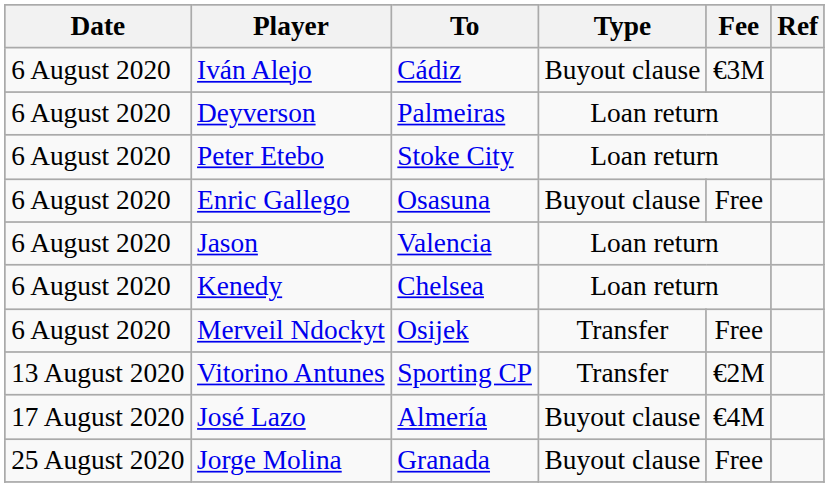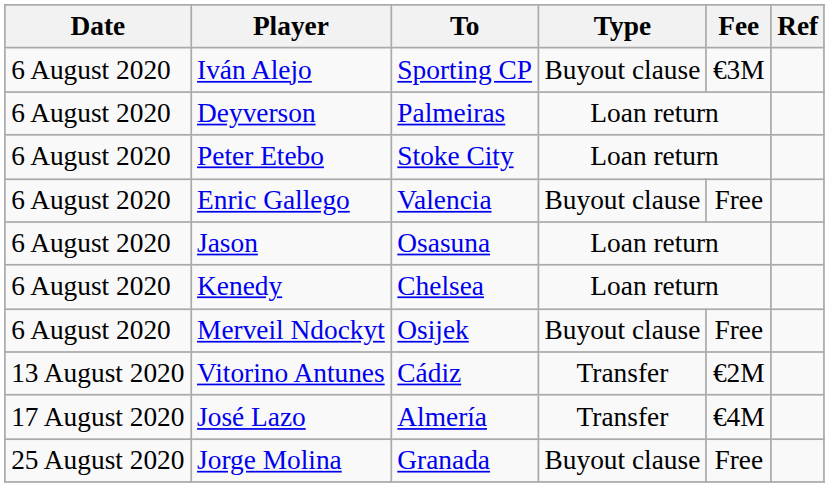 <table class="wikitable">
 <tr>
 <th>Date</th>
 <th>Player</th>
 <th>To</th>
 <th>Type</th>
 <th>Fee</th>
 <th>Ref</th>
 </tr>
 <tr>
 <td>6 August 2020</td>
 <td> <a href='#'>Iván Alejo</a></td>
-<td><a href='#'>Cádiz</a></td>
+<td> <a href='#'>Sporting CP</a></td>
 <td align=center>Buyout clause</td>
 <td align=center>€3M</td>
 <td align=center></td>
 </tr>
 <tr>
 <td>6 August 2020</td>
 <td> <a href='#'>Deyverson</a></td>
 <td> <a href='#'>Palmeiras</a></td>
 <td align=center colspan=2>Loan return</td>
 <td align=center></td>
 </tr>
 <tr>
 <td>6 August 2020</td>
 <td> <a href='#'>Peter Etebo</a></td>
 <td> <a href='#'>Stoke City</a></td>
 <td align=center colspan=2>Loan return</td>
 <td align=center></td>
 </tr>
 <tr>
 <td>6 August 2020</td>
 <td> <a href='#'>Enric Gallego</a></td>
-<td><a href='#'>Osasuna</a></td>
+<td><a href='#'>Valencia</a></td>
 <td align=center>Buyout clause</td>
 <td align=center>Free</td>
 <td align=center></td>
 </tr>
 <tr>
 <td>6 August 2020</td>
 <td> <a href='#'>Jason</a></td>
-<td><a href='#'>Valencia</a></td>
+<td><a href='#'>Osasuna</a></td>
 <td align=center colspan=2>Loan return</td>
 <td align=center></td>
 </tr>
 <tr>
 <td>6 August 2020</td>
 <td> <a href='#'>Kenedy</a></td>
 <td> <a href='#'>Chelsea</a></td>
 <td align=center colspan=2>Loan return</td>
 <td align=center></td>
 </tr>
 <tr>
 <td>6 August 2020</td>
 <td> <a href='#'>Merveil Ndockyt</a></td>
 <td> <a href='#'>Osijek</a></td>
-<td align=center>Transfer</td>
+<td align=center>Buyout clause</td>
 <td align=center>Free</td>
 <td align=center></td>
 </tr>
 <tr>
 <td>13 August 2020</td>
 <td> <a href='#'>Vitorino Antunes</a></td>
-<td> <a href='#'>Sporting CP</a></td>
+<td><a href='#'>Cádiz</a></td>
 <td align=center>Transfer</td>
 <td align=center>€2M</td>
 <td align=center></td>
 </tr>
 <tr>
 <td>17 August 2020</td>
 <td> <a href='#'>José Lazo</a></td>
 <td><a href='#'>Almería</a></td>
-<td align=center>Buyout clause</td>
+<td align=center>Transfer</td>
 <td align=center>€4M</td>
 <td align=center></td>
 </tr>
 <tr>
 <td>25 August 2020</td>
 <td> <a href='#'>Jorge Molina</a></td>
 <td><a href='#'>Granada</a></td>
 <td align=center>Buyout clause</td>
 <td align=center>Free</td>
 <td align=center></td>
 </tr>
 </table>
